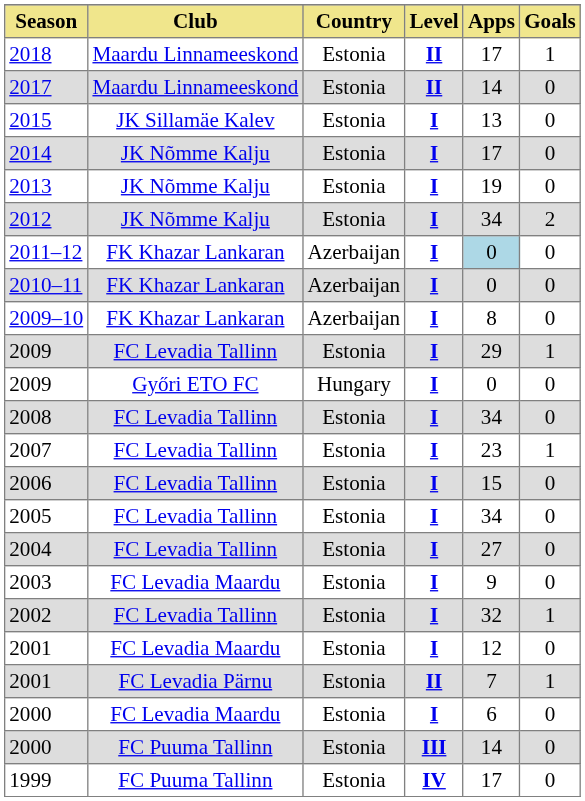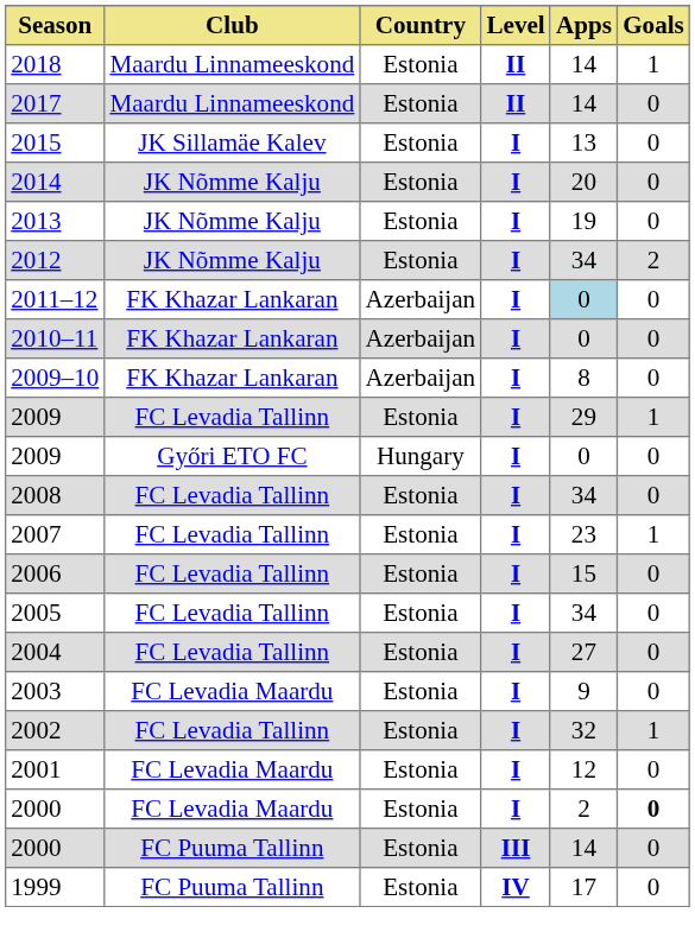 <table border=1 cellpadding=3 style="border-collapse: collapse;">
 <tr align=center style=background:#efefefe>
 </tr>
 <tr ---- bgcolor="#F0E68C" align="center">
 <th>Season</th>
 <th>Club</th>
 <th>Country</th>
 <th>Level</th>
 <th>Apps</th>
 <th>Goals</th>
 </tr>
 <tr>
 <td><a href='#'>2018</a></td>
 <td align=center><a href='#'>Maardu Linnameeskond</a></td>
 <td align=center>Estonia</td>
 <td align=center><strong><a href='#'>II</a></strong></td>
-<td align=center>17</td>
+<td align=center>14</td>
 <td align=center>1</td>
 </tr>
 <tr bgcolor=#dddddd>
 <td><a href='#'>2017</a></td>
 <td align=center><a href='#'>Maardu Linnameeskond</a></td>
 <td align=center>Estonia</td>
 <td align=center><strong><a href='#'>II</a></strong></td>
 <td align=center>14</td>
 <td align=center>0</td>
 </tr>
 <tr>
 <td><a href='#'>2015</a></td>
 <td align=center><a href='#'>JK Sillamäe Kalev</a></td>
 <td align=center>Estonia</td>
 <td align=center><strong><a href='#'>I</a></strong></td>
 <td align=center>13</td>
 <td align=center>0</td>
 </tr>
 <tr bgcolor=#dddddd>
 <td><a href='#'>2014</a></td>
 <td align=center><a href='#'>JK Nõmme Kalju</a></td>
 <td align=center>Estonia</td>
 <td align=center><strong><a href='#'>I</a></strong></td>
-<td align=center>17</td>
+<td align=center>20</td>
 <td align=center>0</td>
 </tr>
 <tr>
 <td><a href='#'>2013</a></td>
 <td align=center><a href='#'>JK Nõmme Kalju</a></td>
 <td align=center>Estonia</td>
 <td align=center><strong><a href='#'>I</a></strong></td>
 <td align=center>19</td>
 <td align=center>0</td>
 </tr>
 <tr bgcolor=#dddddd>
 <td><a href='#'>2012</a></td>
 <td align=center><a href='#'>JK Nõmme Kalju</a></td>
 <td align=center>Estonia</td>
 <td align=center><strong><a href='#'>I</a></strong></td>
 <td align=center>34</td>
 <td align=center>2</td>
 </tr>
 <tr>
 <td><a href='#'>2011–12</a></td>
 <td align=center><a href='#'>FK Khazar Lankaran</a></td>
 <td align=center>Azerbaijan</td>
 <td align=center><strong><a href='#'>I</a></strong></td>
 <td align=center style="background: lightblue;">0</td>
 <td align=center>0</td>
 </tr>
 <tr bgcolor=#dddddd>
 <td><a href='#'>2010–11</a></td>
 <td align=center><a href='#'>FK Khazar Lankaran</a></td>
 <td align=center>Azerbaijan</td>
 <td align=center><strong><a href='#'>I</a></strong></td>
 <td align=center>0</td>
 <td align=center>0</td>
 </tr>
 <tr>
 <td><a href='#'>2009–10</a></td>
 <td align=center><a href='#'>FK Khazar Lankaran</a></td>
 <td align=center>Azerbaijan</td>
 <td align=center><strong><a href='#'>I</a></strong></td>
 <td align=center>8</td>
 <td align=center>0</td>
 </tr>
 <tr bgcolor=#dddddd>
 <td>2009</td>
 <td align=center><a href='#'>FC Levadia Tallinn</a></td>
 <td align=center>Estonia</td>
 <td align=center><strong><a href='#'>I</a></strong></td>
 <td align=center>29</td>
 <td align=center>1</td>
 </tr>
 <tr>
 <td>2009</td>
 <td align=center><a href='#'>Győri ETO FC</a></td>
 <td align=center>Hungary</td>
 <td align=center><strong><a href='#'>I</a></strong></td>
 <td align=center>0</td>
 <td align=center>0</td>
 </tr>
 <tr bgcolor=#dddddd>
 <td>2008</td>
 <td align=center><a href='#'>FC Levadia Tallinn</a></td>
 <td align=center>Estonia</td>
 <td align=center><strong><a href='#'>I</a></strong></td>
 <td align=center>34</td>
 <td align=center>0</td>
 </tr>
 <tr>
 <td>2007</td>
 <td align=center><a href='#'>FC Levadia Tallinn</a></td>
 <td align=center>Estonia</td>
 <td align=center><strong><a href='#'>I</a></strong></td>
 <td align=center>23</td>
 <td align=center>1</td>
 </tr>
 <tr bgcolor=#dddddd>
 <td>2006</td>
 <td align=center><a href='#'>FC Levadia Tallinn</a></td>
 <td align=center>Estonia</td>
 <td align=center><strong><a href='#'>I</a></strong></td>
 <td align=center>15</td>
 <td align=center>0</td>
 </tr>
 <tr>
 <td>2005</td>
 <td align=center><a href='#'>FC Levadia Tallinn</a></td>
 <td align=center>Estonia</td>
 <td align=center><strong><a href='#'>I</a></strong></td>
 <td align=center>34</td>
 <td align=center>0</td>
 </tr>
 <tr bgcolor=#dddddd>
 <td>2004</td>
 <td align=center><a href='#'>FC Levadia Tallinn</a></td>
 <td align=center>Estonia</td>
 <td align=center><strong><a href='#'>I</a></strong></td>
 <td align=center>27</td>
 <td align=center>0</td>
 </tr>
 <tr>
 <td>2003</td>
 <td align=center><a href='#'>FC Levadia Maardu</a></td>
 <td align=center>Estonia</td>
 <td align=center><strong><a href='#'>I</a></strong></td>
 <td align=center>9</td>
 <td align=center>0</td>
 </tr>
 <tr bgcolor=#dddddd>
 <td>2002</td>
 <td align=center><a href='#'>FC Levadia Tallinn</a></td>
 <td align=center>Estonia</td>
 <td align=center><strong><a href='#'>I</a></strong></td>
 <td align=center>32</td>
 <td align=center>1</td>
 </tr>
 <tr>
 <td>2001</td>
 <td align=center><a href='#'>FC Levadia Maardu</a></td>
 <td align=center>Estonia</td>
 <td align=center><strong><a href='#'>I</a></strong></td>
 <td align=center>12</td>
 <td align=center>0</td>
 </tr>
-<tr bgcolor=#dddddd>
-<td>2001</td>
-<td align=center><a href='#'>FC Levadia Pärnu</a></td>
-<td align=center>Estonia</td>
-<td align=center><strong><a href='#'>II</a></strong></td>
-<td align=center>7</td>
-<td align=center>1</td>
-</tr>
 <tr>
 <td>2000</td>
 <td align=center><a href='#'>FC Levadia Maardu</a></td>
 <td align=center>Estonia</td>
 <td align=center><strong><a href='#'>I</a></strong></td>
-<td align=center>6</td>
-<td align=center>0</td>
+<td align=center>2</td>
+<td align=center><strong>0</strong></td>
 </tr>
 <tr bgcolor=#dddddd>
 <td>2000</td>
 <td align=center><a href='#'>FC Puuma Tallinn</a></td>
 <td align=center>Estonia</td>
 <td align=center><strong><a href='#'>III</a></strong></td>
 <td align=center>14</td>
 <td align=center>0</td>
 </tr>
 <tr>
 <td>1999</td>
 <td align=center><a href='#'>FC Puuma Tallinn</a></td>
 <td align=center>Estonia</td>
 <td align=center><strong><a href='#'>IV</a></strong></td>
 <td align=center>17</td>
 <td align=center>0</td>
 </tr>
 <tr bgcolor=#dddddd>
 </tr>
 </table>
